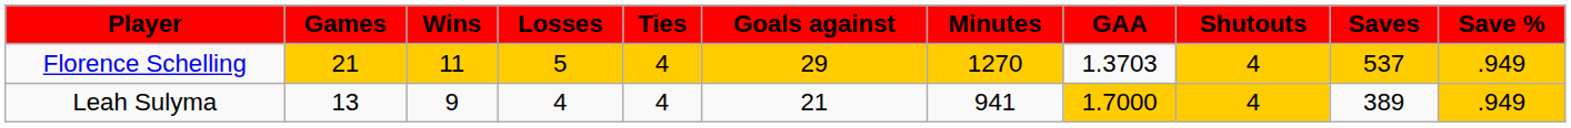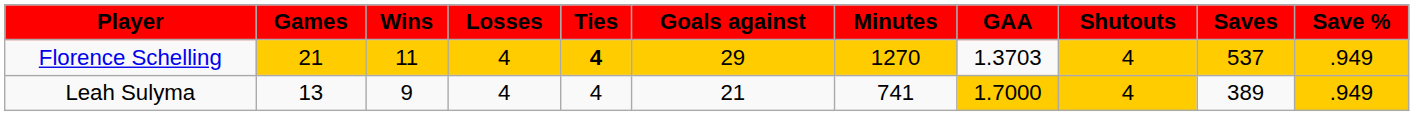 <table class="wikitable" width="80%">
 <tr align="center"  style="background:red;color:black;">
 <td><strong>Player</strong></td>
 <td><strong>Games</strong></td>
 <td><strong>Wins</strong></td>
 <td><strong>Losses</strong></td>
 <td><strong>Ties</strong></td>
 <td><strong>Goals against</strong></td>
 <td><strong>Minutes</strong></td>
 <td><strong>GAA</strong></td>
 <td><strong>Shutouts</strong></td>
 <td><strong>Saves</strong></td>
 <td><strong>Save %</strong></td>
 </tr>
 <tr align="center" bgcolor="">
 <td><a href='#'>Florence Schelling</a></td>
 <td bgcolor="#FFCC00">21</td>
 <td bgcolor="#FFCC00">11</td>
-<td bgcolor="#FFCC00">5</td>
 <td bgcolor="#FFCC00">4</td>
+<td bgcolor="#FFCC00"><strong>4</strong></td>
 <td bgcolor="#FFCC00">29</td>
 <td bgcolor="#FFCC00">1270</td>
 <td>1.3703</td>
 <td bgcolor="#FFCC00">4</td>
 <td bgcolor="#FFCC00">537</td>
 <td bgcolor="#FFCC00">.949</td>
 </tr>
 <tr align="center" bgcolor="">
 <td>Leah Sulyma</td>
 <td>13</td>
 <td>9</td>
 <td>4</td>
 <td>4</td>
 <td>21</td>
-<td>941</td>
+<td>741</td>
 <td bgcolor="#FFCC00">1.7000</td>
 <td bgcolor="#FFCC00">4</td>
 <td>389</td>
 <td bgcolor="#FFCC00">.949</td>
 </tr>
 </table>
